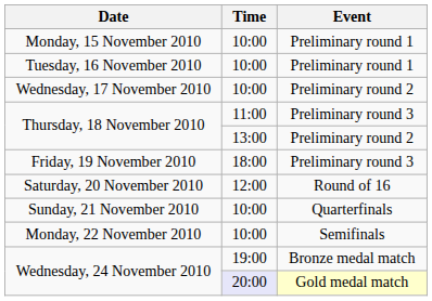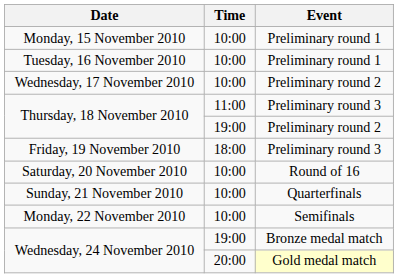 <table class = "wikitable" style="text-align:center;">
 <tr>
 <th width=220>Date</th>
 <th width=50>Time</th>
 <th width=150>Event</th>
 </tr>
 <tr>
 <td>Monday, 15 November 2010</td>
 <td>10:00</td>
 <td>Preliminary round 1</td>
 </tr>
 <tr>
 <td>Tuesday, 16 November 2010</td>
 <td>10:00</td>
 <td>Preliminary round 1</td>
 </tr>
 <tr>
 <td>Wednesday, 17 November 2010</td>
 <td>10:00</td>
 <td>Preliminary round 2</td>
 </tr>
 <tr>
 <td rowspan=2>Thursday, 18 November 2010</td>
 <td>11:00</td>
 <td>Preliminary round 3</td>
 </tr>
 <tr>
-<td>13:00</td>
+<td>19:00</td>
 <td>Preliminary round 2</td>
 </tr>
 <tr>
 <td>Friday, 19 November 2010</td>
 <td>18:00</td>
 <td>Preliminary round 3</td>
 </tr>
 <tr>
 <td>Saturday, 20 November 2010</td>
-<td>12:00</td>
+<td>10:00</td>
 <td>Round of 16</td>
 </tr>
 <tr>
 <td>Sunday, 21 November 2010</td>
 <td>10:00</td>
 <td>Quarterfinals</td>
 </tr>
 <tr>
 <td>Monday, 22 November 2010</td>
 <td>10:00</td>
 <td>Semifinals</td>
 </tr>
 <tr>
 <td rowspan=2>Wednesday, 24 November 2010</td>
 <td>19:00</td>
 <td>Bronze medal match</td>
 </tr>
 <tr>
-<td style="background: lavender;">20:00</td>
+<td>20:00</td>
 <td bgcolor=ffffcc>Gold medal match</td>
 </tr>
 </table>
